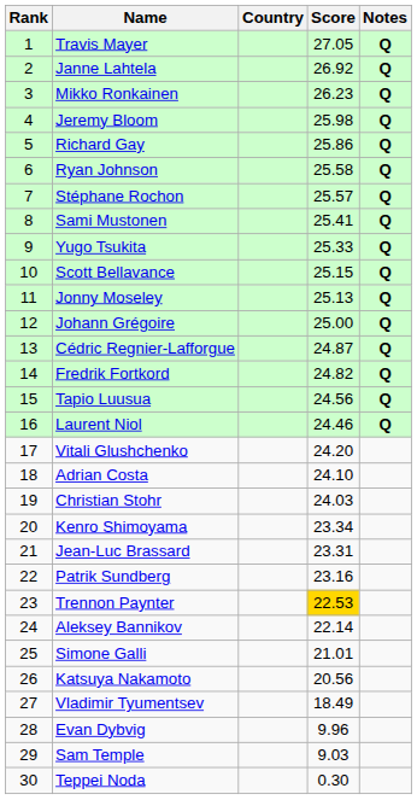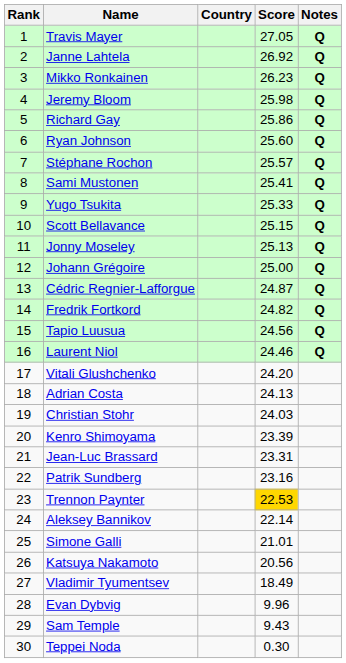 <table class="wikitable sortable" style="text-align:center">
 <tr>
 <th>Rank</th>
 <th>Name</th>
 <th>Country</th>
 <th>Score</th>
 <th>Notes</th>
 </tr>
 <tr bgcolor="#ccffcc">
 <td>1</td>
 <td align=left><a href='#'>Travis Mayer</a></td>
 <td align=left></td>
 <td>27.05</td>
 <td><strong>Q</strong></td>
 </tr>
 <tr bgcolor="#ccffcc">
 <td>2</td>
 <td align=left><a href='#'>Janne Lahtela</a></td>
 <td align=left></td>
 <td>26.92</td>
 <td><strong>Q</strong></td>
 </tr>
 <tr bgcolor="#ccffcc">
 <td>3</td>
 <td align=left><a href='#'>Mikko Ronkainen</a></td>
 <td align=left></td>
 <td>26.23</td>
 <td><strong>Q</strong></td>
 </tr>
 <tr bgcolor="#ccffcc">
 <td>4</td>
 <td align=left><a href='#'>Jeremy Bloom</a></td>
 <td align=left></td>
 <td>25.98</td>
 <td><strong>Q</strong></td>
 </tr>
 <tr bgcolor="#ccffcc">
 <td>5</td>
 <td align=left><a href='#'>Richard Gay</a></td>
 <td align=left></td>
 <td>25.86</td>
 <td><strong>Q</strong></td>
 </tr>
 <tr bgcolor="#ccffcc">
 <td>6</td>
 <td align=left><a href='#'>Ryan Johnson</a></td>
 <td align=left></td>
-<td>25.58</td>
+<td>25.60</td>
 <td><strong>Q</strong></td>
 </tr>
 <tr bgcolor="#ccffcc">
 <td>7</td>
 <td align=left><a href='#'>Stéphane Rochon</a></td>
 <td align=left></td>
 <td>25.57</td>
 <td><strong>Q</strong></td>
 </tr>
 <tr bgcolor="#ccffcc">
 <td>8</td>
 <td align=left><a href='#'>Sami Mustonen</a></td>
 <td align=left></td>
 <td>25.41</td>
 <td><strong>Q</strong></td>
 </tr>
 <tr bgcolor="#ccffcc">
 <td>9</td>
 <td align=left><a href='#'>Yugo Tsukita</a></td>
 <td align=left></td>
 <td>25.33</td>
 <td><strong>Q</strong></td>
 </tr>
 <tr bgcolor="#ccffcc">
 <td>10</td>
 <td align=left><a href='#'>Scott Bellavance</a></td>
 <td align=left></td>
 <td>25.15</td>
 <td><strong>Q</strong></td>
 </tr>
 <tr bgcolor="#ccffcc">
 <td>11</td>
 <td align=left><a href='#'>Jonny Moseley</a></td>
 <td align=left></td>
 <td>25.13</td>
 <td><strong>Q</strong></td>
 </tr>
 <tr bgcolor="#ccffcc">
 <td>12</td>
 <td align=left><a href='#'>Johann Grégoire</a></td>
 <td align=left></td>
 <td>25.00</td>
 <td><strong>Q</strong></td>
 </tr>
 <tr bgcolor="#ccffcc">
 <td>13</td>
 <td align=left><a href='#'>Cédric Regnier-Lafforgue</a></td>
 <td align=left></td>
 <td>24.87</td>
 <td><strong>Q</strong></td>
 </tr>
 <tr bgcolor="#ccffcc">
 <td>14</td>
 <td align=left><a href='#'>Fredrik Fortkord</a></td>
 <td align=left></td>
 <td>24.82</td>
 <td><strong>Q</strong></td>
 </tr>
 <tr bgcolor="#ccffcc">
 <td>15</td>
 <td align=left><a href='#'>Tapio Luusua</a></td>
 <td align=left></td>
 <td>24.56</td>
 <td><strong>Q</strong></td>
 </tr>
 <tr bgcolor="#ccffcc">
 <td>16</td>
 <td align=left><a href='#'>Laurent Niol</a></td>
 <td align=left></td>
 <td>24.46</td>
 <td><strong>Q</strong></td>
 </tr>
 <tr>
 <td>17</td>
 <td align=left><a href='#'>Vitali Glushchenko</a></td>
 <td align=left></td>
 <td>24.20</td>
 <td></td>
 </tr>
 <tr>
 <td>18</td>
 <td align=left><a href='#'>Adrian Costa</a></td>
 <td align=left></td>
-<td>24.10</td>
+<td>24.13</td>
 <td></td>
 </tr>
 <tr>
 <td>19</td>
 <td align=left><a href='#'>Christian Stohr</a></td>
 <td align=left></td>
 <td>24.03</td>
 <td></td>
 </tr>
 <tr>
 <td>20</td>
 <td align=left><a href='#'>Kenro Shimoyama</a></td>
 <td align=left></td>
-<td>23.34</td>
+<td>23.39</td>
 <td></td>
 </tr>
 <tr>
 <td>21</td>
 <td align=left><a href='#'>Jean-Luc Brassard</a></td>
 <td align=left></td>
 <td>23.31</td>
 <td></td>
 </tr>
 <tr>
 <td>22</td>
 <td align=left><a href='#'>Patrik Sundberg</a></td>
 <td align=left></td>
 <td>23.16</td>
 <td></td>
 </tr>
 <tr>
 <td>23</td>
 <td align=left><a href='#'>Trennon Paynter</a></td>
 <td align=left></td>
 <td style="background: gold;">22.53</td>
 <td></td>
 </tr>
 <tr>
 <td>24</td>
 <td align=left><a href='#'>Aleksey Bannikov</a></td>
 <td align=left></td>
 <td>22.14</td>
 <td></td>
 </tr>
 <tr>
 <td>25</td>
 <td align=left><a href='#'>Simone Galli</a></td>
 <td align=left></td>
 <td>21.01</td>
 <td></td>
 </tr>
 <tr>
 <td>26</td>
 <td align=left><a href='#'>Katsuya Nakamoto</a></td>
 <td align=left></td>
 <td>20.56</td>
 <td></td>
 </tr>
 <tr>
 <td>27</td>
 <td align=left><a href='#'>Vladimir Tyumentsev</a></td>
 <td align=left></td>
 <td>18.49</td>
 <td></td>
 </tr>
 <tr>
 <td>28</td>
 <td align=left><a href='#'>Evan Dybvig</a></td>
 <td align=left></td>
 <td>9.96</td>
 <td></td>
 </tr>
 <tr>
 <td>29</td>
 <td align=left><a href='#'>Sam Temple</a></td>
 <td align=left></td>
-<td>9.03</td>
+<td>9.43</td>
 <td></td>
 </tr>
 <tr>
 <td>30</td>
 <td align=left><a href='#'>Teppei Noda</a></td>
 <td align=left></td>
 <td>0.30</td>
 <td></td>
 </tr>
 </table>
